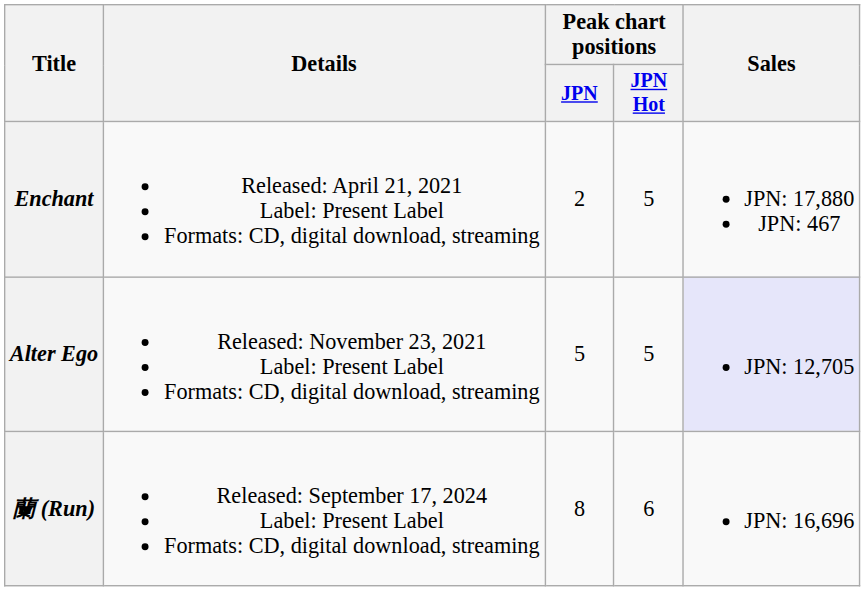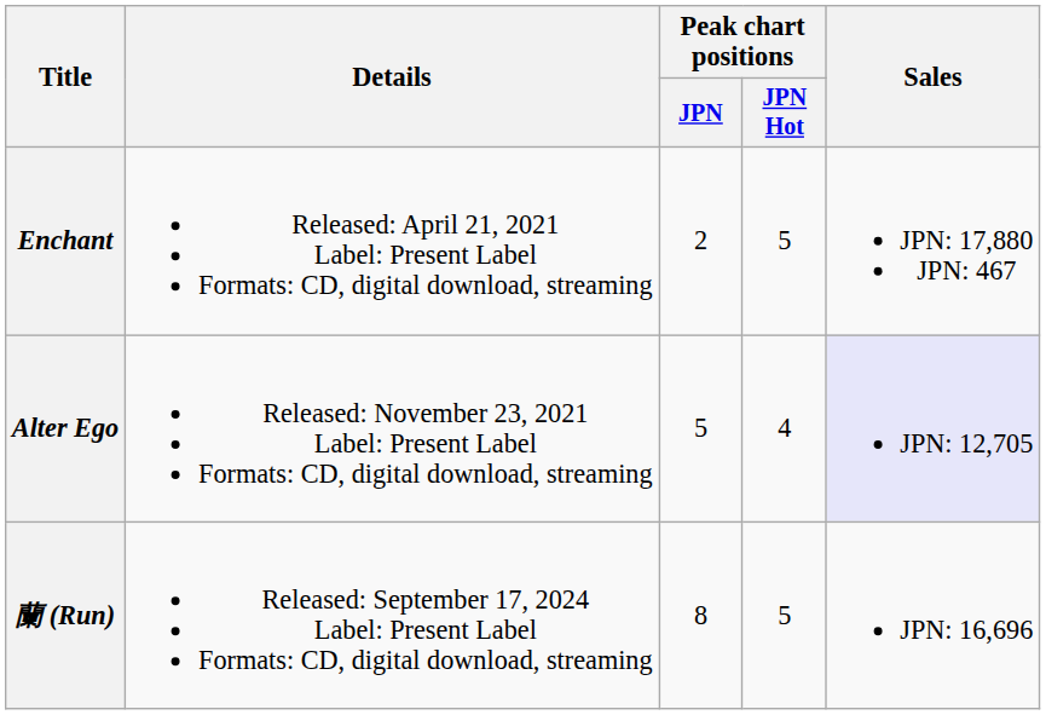 <table class="wikitable plainrowheaders" style="text-align:center;">
 <tr>
 <th scope="col" rowspan="2">Title</th>
 <th scope="col" rowspan="2">Details</th>
 <th scope="col" colspan="2">Peak chart positions</th>
 <th scope="col" rowspan="2">Sales</th>
 </tr>
 <tr>
 <th scope="col" style="width:3em;font-size:90%;"><a href='#'>JPN</a><br></th>
 <th scope="col" style="width:3em;font-size:90%;"><a href='#'>JPN<br>Hot</a><br></th>
 </tr>
 <tr>
 <th scope="row"><em>Enchant</em></th>
 <td><br><ul><li>Released: April 21, 2021</li><li>Label: Present Label</li><li>Formats: CD, digital download, streaming</li></ul></td>
 <td>2</td>
 <td>5</td>
 <td><br><ul><li>JPN: 17,880 </li><li>JPN: 467 </li></ul></td>
 </tr>
 <tr>
 <th scope="row"><em>Alter Ego</em></th>
 <td><br><ul><li>Released: November 23, 2021</li><li>Label: Present Label</li><li>Formats: CD, digital download, streaming</li></ul></td>
 <td>5</td>
-<td>5</td>
+<td>4</td>
 <td style="background: lavender;"><br><ul><li>JPN: 12,705 </li></ul></td>
 </tr>
 <tr>
 <th scope="row"><em>蘭 (Run)</em></th>
 <td><br><ul><li>Released: September 17, 2024</li><li>Label: Present Label</li><li>Formats: CD, digital download, streaming</li></ul></td>
 <td>8</td>
-<td>6</td>
+<td>5</td>
 <td><br><ul><li>JPN: 16,696 </li></ul></td>
 </tr>
 </table>
